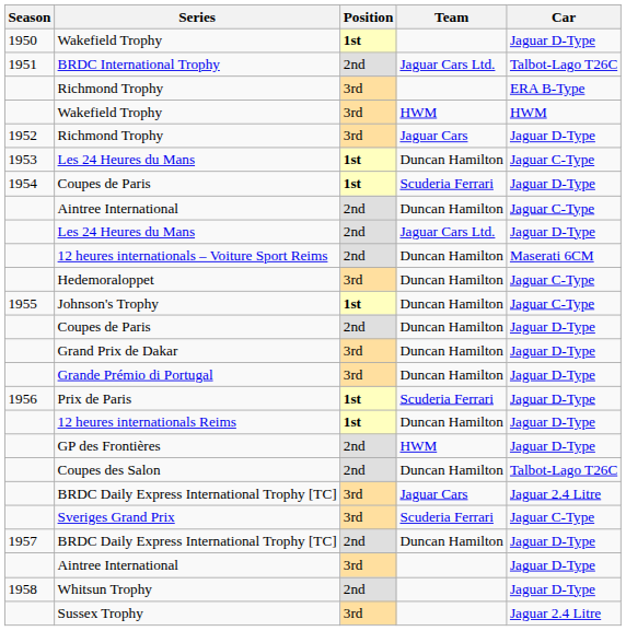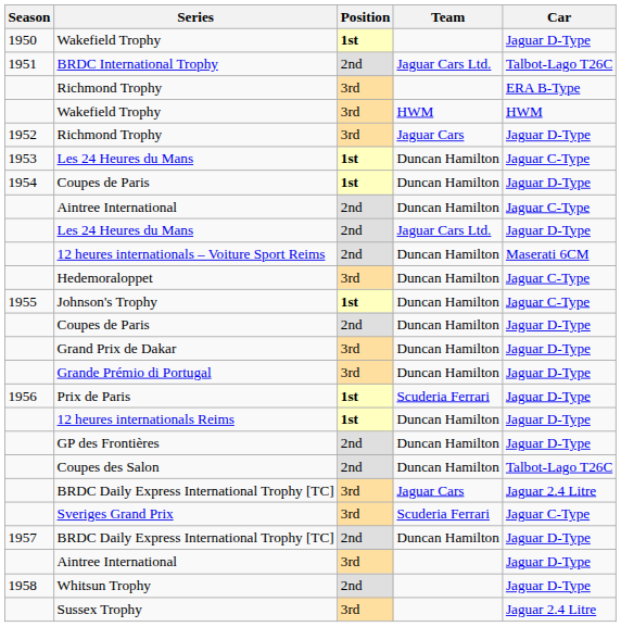 <table class="wikitable" style="font-size: 95%;">
 <tr>
 <th>Season</th>
 <th>Series</th>
 <th>Position</th>
 <th>Team</th>
 <th>Car</th>
 </tr>
 <tr>
 <td>1950</td>
 <td>Wakefield Trophy  </td>
 <td style="background:#ffffbf;"><strong>1st</strong></td>
 <td></td>
 <td><a href='#'>Jaguar D-Type</a></td>
 </tr>
 <tr>
 <td>1951</td>
 <td><a href='#'>BRDC International Trophy</a>  </td>
 <td style="background:#dfdfdf;">2nd</td>
 <td><a href='#'>Jaguar Cars Ltd.</a></td>
 <td><a href='#'>Talbot-Lago T26C</a></td>
 </tr>
 <tr>
 <td></td>
 <td>Richmond Trophy  </td>
 <td style="background:#ffdf9f;">3rd</td>
 <td></td>
 <td><a href='#'>ERA B-Type</a></td>
 </tr>
 <tr>
 <td></td>
 <td>Wakefield Trophy  </td>
 <td style="background:#ffdf9f;">3rd</td>
 <td><a href='#'>HWM</a></td>
 <td><a href='#'>HWM</a></td>
 </tr>
 <tr>
 <td>1952</td>
 <td>Richmond Trophy  </td>
 <td style="background:#ffdf9f;">3rd</td>
 <td><a href='#'>Jaguar Cars</a></td>
 <td><a href='#'>Jaguar D-Type</a></td>
 </tr>
 <tr>
 <td>1953</td>
 <td><a href='#'>Les 24 Heures du Mans</a>  </td>
 <td style="background:#ffffbf;"><strong>1st</strong></td>
 <td>Duncan Hamilton</td>
 <td><a href='#'>Jaguar C-Type</a></td>
 </tr>
 <tr>
 <td>1954</td>
 <td>Coupes de Paris  </td>
 <td style="background:#ffffbf;"><strong>1st</strong></td>
-<td><a href='#'>Scuderia Ferrari</a></td>
+<td>Duncan Hamilton</td>
 <td><a href='#'>Jaguar D-Type</a></td>
 </tr>
 <tr>
 <td></td>
 <td>Aintree International  </td>
 <td style="background:#dfdfdf;">2nd</td>
 <td>Duncan Hamilton</td>
 <td><a href='#'>Jaguar C-Type</a></td>
 </tr>
 <tr>
 <td></td>
 <td><a href='#'>Les 24 Heures du Mans</a>  </td>
 <td style="background:#dfdfdf;">2nd</td>
 <td><a href='#'>Jaguar Cars Ltd.</a></td>
 <td><a href='#'>Jaguar D-Type</a></td>
 </tr>
 <tr>
 <td></td>
 <td><a href='#'>12 heures internationals – Voiture Sport Reims</a></td>
 <td style="background:#dfdfdf;">2nd</td>
 <td>Duncan Hamilton</td>
 <td><a href='#'>Maserati 6CM</a></td>
 </tr>
 <tr>
 <td></td>
 <td>Hedemoraloppet  </td>
 <td style="background:#ffdf9f;">3rd</td>
 <td>Duncan Hamilton</td>
 <td><a href='#'>Jaguar C-Type</a></td>
 </tr>
 <tr>
 <td>1955</td>
 <td>Johnson's Trophy  </td>
 <td style="background:#ffffbf;"><strong>1st</strong></td>
 <td>Duncan Hamilton</td>
 <td><a href='#'>Jaguar C-Type</a></td>
 </tr>
 <tr>
 <td></td>
 <td>Coupes de Paris  </td>
 <td style="background:#dfdfdf;">2nd</td>
 <td>Duncan Hamilton</td>
 <td><a href='#'>Jaguar D-Type</a></td>
 </tr>
 <tr>
 <td></td>
 <td>Grand Prix de Dakar  </td>
 <td style="background:#ffdf9f;">3rd</td>
 <td>Duncan Hamilton</td>
 <td><a href='#'>Jaguar D-Type</a></td>
 </tr>
 <tr>
 <td></td>
 <td><a href='#'>Grande Prémio di Portugal</a>  </td>
 <td style="background:#ffdf9f;">3rd</td>
 <td>Duncan Hamilton</td>
 <td><a href='#'>Jaguar D-Type</a></td>
 </tr>
 <tr>
 <td>1956</td>
 <td>Prix de Paris  </td>
 <td style="background:#ffffbf;"><strong>1st</strong></td>
 <td><a href='#'>Scuderia Ferrari</a></td>
 <td><a href='#'>Jaguar D-Type</a></td>
 </tr>
 <tr>
 <td></td>
 <td><a href='#'>12 heures internationals Reims</a>  </td>
 <td style="background:#ffffbf;"><strong>1st</strong></td>
 <td>Duncan Hamilton</td>
 <td><a href='#'>Jaguar D-Type</a></td>
 </tr>
 <tr>
 <td></td>
 <td>GP des Frontières  </td>
 <td style="background:#dfdfdf;">2nd</td>
-<td><a href='#'>HWM</a></td>
+<td>Duncan Hamilton</td>
 <td><a href='#'>Jaguar D-Type</a></td>
 </tr>
 <tr>
 <td></td>
 <td>Coupes des Salon  </td>
 <td style="background:#dfdfdf;">2nd</td>
 <td>Duncan Hamilton</td>
 <td><a href='#'>Talbot-Lago T26C</a></td>
 </tr>
 <tr>
 <td></td>
 <td>BRDC Daily Express International Trophy [TC]  </td>
 <td style="background:#ffdf9f;">3rd</td>
 <td><a href='#'>Jaguar Cars</a></td>
 <td><a href='#'>Jaguar 2.4 Litre</a></td>
 </tr>
 <tr>
 <td></td>
 <td><a href='#'>Sveriges Grand Prix</a></td>
 <td style="background:#ffdf9f;">3rd</td>
 <td><a href='#'>Scuderia Ferrari</a></td>
 <td><a href='#'>Jaguar C-Type</a></td>
 </tr>
 <tr>
 <td>1957</td>
 <td>BRDC Daily Express International Trophy [TC]  </td>
 <td style="background:#dfdfdf;">2nd</td>
 <td>Duncan Hamilton</td>
 <td><a href='#'>Jaguar D-Type</a></td>
 </tr>
 <tr>
 <td></td>
 <td>Aintree International  </td>
 <td style="background:#ffdf9f;">3rd</td>
 <td></td>
 <td><a href='#'>Jaguar D-Type</a></td>
 </tr>
 <tr>
 <td>1958</td>
 <td>Whitsun Trophy  </td>
 <td style="background:#dfdfdf;">2nd</td>
 <td></td>
 <td><a href='#'>Jaguar D-Type</a></td>
 </tr>
 <tr>
 <td></td>
 <td>Sussex Trophy  </td>
 <td style="background:#ffdf9f;">3rd</td>
 <td></td>
 <td><a href='#'>Jaguar 2.4 Litre</a></td>
 </tr>
 </table>
